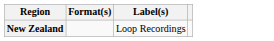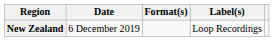 <table class="wikitable plainrowheaders">
 <tr>
 <th scope="col">Region</th>
+<th scope="col">Date</th>
 <th scope="col">Format(s)</th>
 <th scope="col">Label(s)</th>
 <th scope="col"></th>
 </tr>
 <tr>
 <th scope="row">New Zealand</th>
+<td>6 December 2019</td>
 <td></td>
 <td>Loop Recordings</td>
 <td align="center"></td>
 </tr>
 </table>
